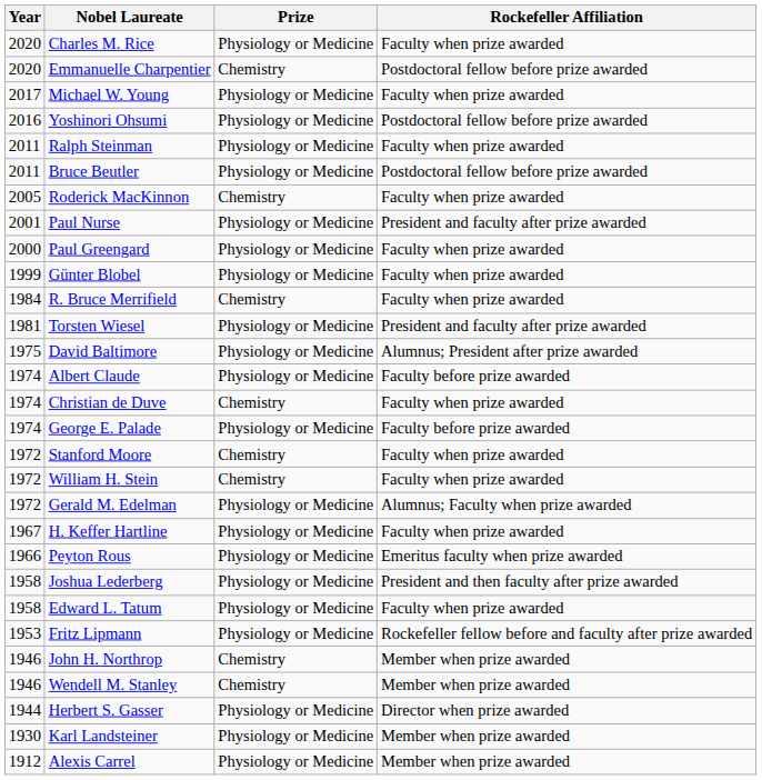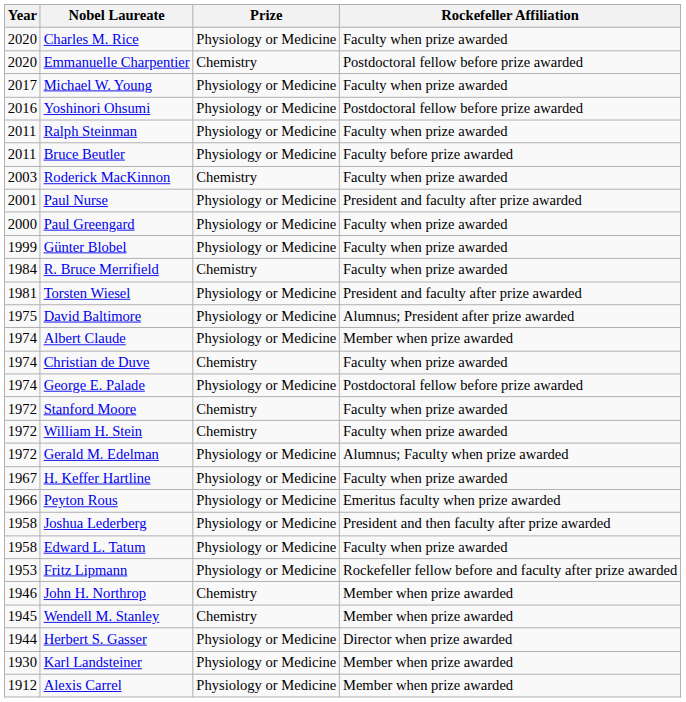 <table class="wikitable sortable">
 <tr>
 <th>Year</th>
 <th>Nobel Laureate</th>
 <th>Prize</th>
 <th>Rockefeller Affiliation</th>
 </tr>
 <tr>
 <td>2020</td>
 <td><a href='#'>Charles M. Rice</a></td>
 <td>Physiology or Medicine</td>
 <td>Faculty when prize awarded</td>
 </tr>
 <tr>
 <td>2020</td>
 <td><a href='#'>Emmanuelle Charpentier</a></td>
 <td>Chemistry</td>
 <td>Postdoctoral fellow before prize awarded</td>
 </tr>
 <tr>
 <td>2017</td>
 <td><a href='#'>Michael W. Young</a></td>
 <td>Physiology or Medicine</td>
 <td>Faculty when prize awarded</td>
 </tr>
 <tr>
 <td>2016</td>
 <td><a href='#'>Yoshinori Ohsumi</a></td>
 <td>Physiology or Medicine</td>
 <td>Postdoctoral fellow before prize awarded</td>
 </tr>
 <tr>
 <td>2011</td>
 <td><a href='#'>Ralph Steinman</a></td>
 <td>Physiology or Medicine</td>
 <td>Faculty when prize awarded</td>
 </tr>
 <tr>
 <td>2011</td>
 <td><a href='#'>Bruce Beutler</a></td>
 <td>Physiology or Medicine</td>
-<td>Postdoctoral fellow before prize awarded</td>
+<td>Faculty before prize awarded</td>
 </tr>
 <tr>
-<td>2005</td>
+<td>2003</td>
 <td><a href='#'>Roderick MacKinnon</a></td>
 <td>Chemistry</td>
 <td>Faculty when prize awarded</td>
 </tr>
 <tr>
 <td>2001</td>
 <td><a href='#'>Paul Nurse</a></td>
 <td>Physiology or Medicine</td>
 <td>President and faculty after prize awarded</td>
 </tr>
 <tr>
 <td>2000</td>
 <td><a href='#'>Paul Greengard</a></td>
 <td>Physiology or Medicine</td>
 <td>Faculty when prize awarded</td>
 </tr>
 <tr>
 <td>1999</td>
 <td><a href='#'>Günter Blobel</a></td>
 <td>Physiology or Medicine</td>
 <td>Faculty when prize awarded</td>
 </tr>
 <tr>
 <td>1984</td>
 <td><a href='#'>R. Bruce Merrifield</a></td>
 <td>Chemistry</td>
 <td>Faculty when prize awarded</td>
 </tr>
 <tr>
 <td>1981</td>
 <td><a href='#'>Torsten Wiesel</a></td>
 <td>Physiology or Medicine</td>
 <td>President and faculty after prize awarded</td>
 </tr>
 <tr>
 <td>1975</td>
 <td><a href='#'>David Baltimore</a></td>
 <td>Physiology or Medicine</td>
 <td>Alumnus; President after prize awarded</td>
 </tr>
 <tr>
 <td>1974</td>
 <td><a href='#'>Albert Claude</a></td>
 <td>Physiology or Medicine</td>
-<td>Faculty before prize awarded</td>
+<td>Member when prize awarded</td>
 </tr>
 <tr>
 <td>1974</td>
 <td><a href='#'>Christian de Duve</a></td>
 <td>Chemistry</td>
 <td>Faculty when prize awarded</td>
 </tr>
 <tr>
 <td>1974</td>
 <td><a href='#'>George E. Palade</a></td>
 <td>Physiology or Medicine</td>
-<td>Faculty before prize awarded</td>
+<td>Postdoctoral fellow before prize awarded</td>
 </tr>
 <tr>
 <td>1972</td>
 <td><a href='#'>Stanford Moore</a></td>
 <td>Chemistry</td>
 <td>Faculty when prize awarded</td>
 </tr>
 <tr>
 <td>1972</td>
 <td><a href='#'>William H. Stein</a></td>
 <td>Chemistry</td>
 <td>Faculty when prize awarded</td>
 </tr>
 <tr>
 <td>1972</td>
 <td><a href='#'>Gerald M. Edelman</a></td>
 <td>Physiology or Medicine</td>
 <td>Alumnus; Faculty when prize awarded</td>
 </tr>
 <tr>
 <td>1967</td>
 <td><a href='#'>H. Keffer Hartline</a></td>
 <td>Physiology or Medicine</td>
 <td>Faculty when prize awarded</td>
 </tr>
 <tr>
 <td>1966</td>
 <td><a href='#'>Peyton Rous</a></td>
 <td>Physiology or Medicine</td>
 <td>Emeritus faculty when prize awarded</td>
 </tr>
 <tr>
 <td>1958</td>
 <td><a href='#'>Joshua Lederberg</a></td>
 <td>Physiology or Medicine</td>
 <td>President and then faculty after prize awarded</td>
 </tr>
 <tr>
 <td>1958</td>
 <td><a href='#'>Edward L. Tatum</a></td>
 <td>Physiology or Medicine</td>
 <td>Faculty when prize awarded</td>
 </tr>
 <tr>
 <td>1953</td>
 <td><a href='#'>Fritz Lipmann</a></td>
 <td>Physiology or Medicine</td>
 <td>Rockefeller fellow before and faculty after prize awarded</td>
 </tr>
 <tr>
 <td>1946</td>
 <td><a href='#'>John H. Northrop</a></td>
 <td>Chemistry</td>
 <td>Member when prize awarded</td>
 </tr>
 <tr>
-<td>1946</td>
+<td>1945</td>
 <td><a href='#'>Wendell M. Stanley</a></td>
 <td>Chemistry</td>
 <td>Member when prize awarded</td>
 </tr>
 <tr>
 <td>1944</td>
 <td><a href='#'>Herbert S. Gasser</a></td>
 <td>Physiology or Medicine</td>
 <td>Director when prize awarded</td>
 </tr>
 <tr>
 <td>1930</td>
 <td><a href='#'>Karl Landsteiner</a></td>
 <td>Physiology or Medicine</td>
 <td>Member when prize awarded</td>
 </tr>
 <tr>
 <td>1912</td>
 <td><a href='#'>Alexis Carrel</a></td>
 <td>Physiology or Medicine</td>
 <td>Member when prize awarded</td>
 </tr>
 </table>
